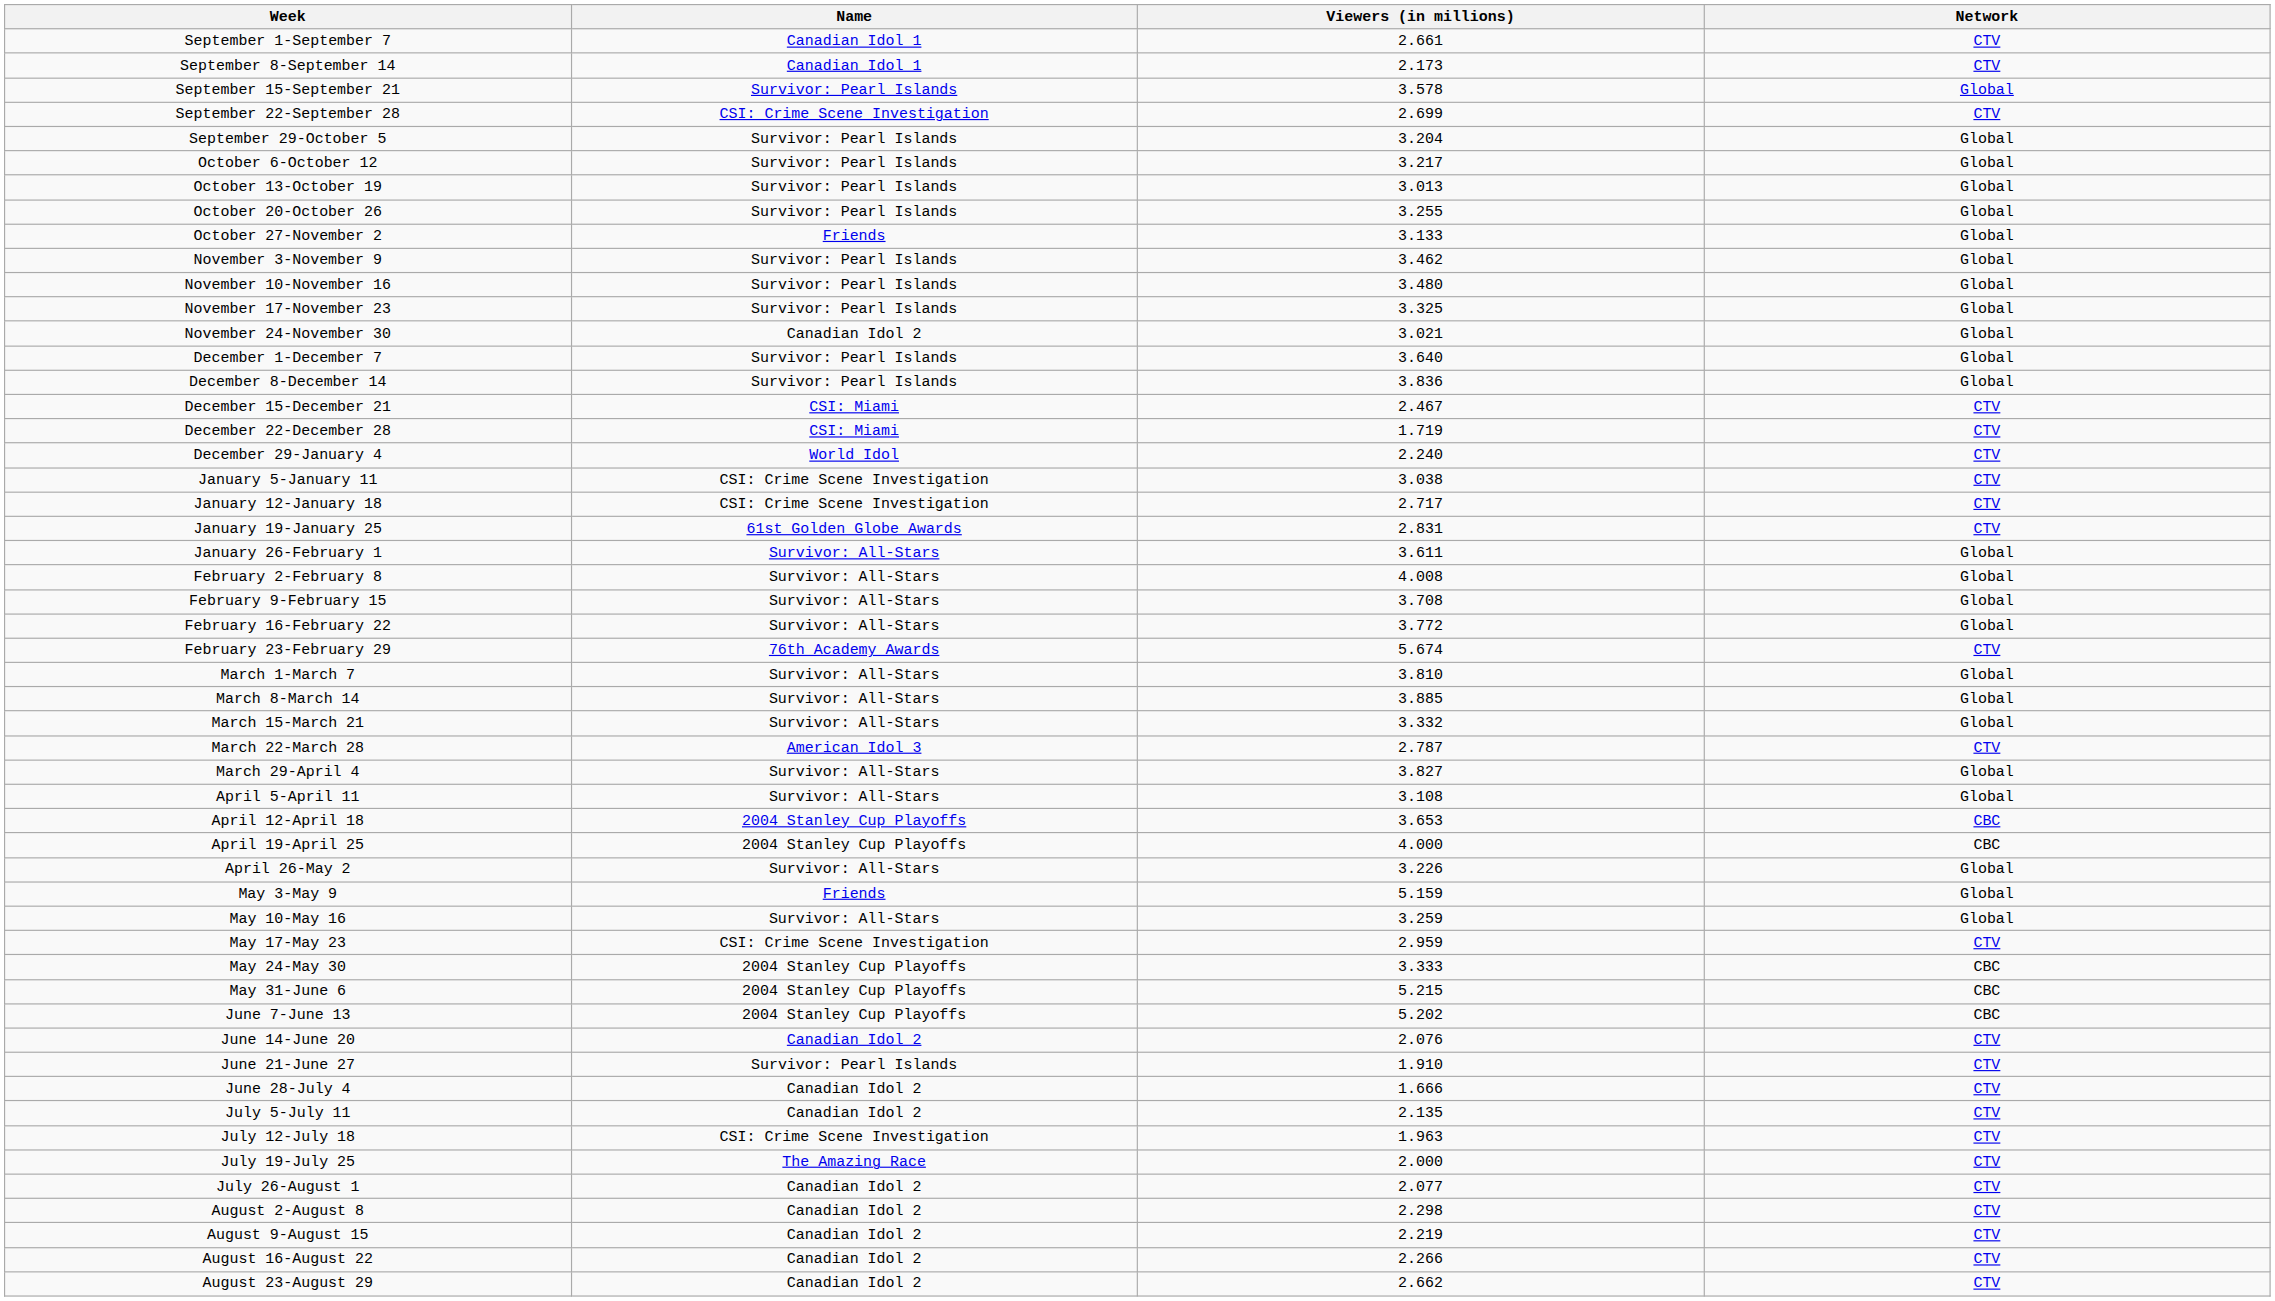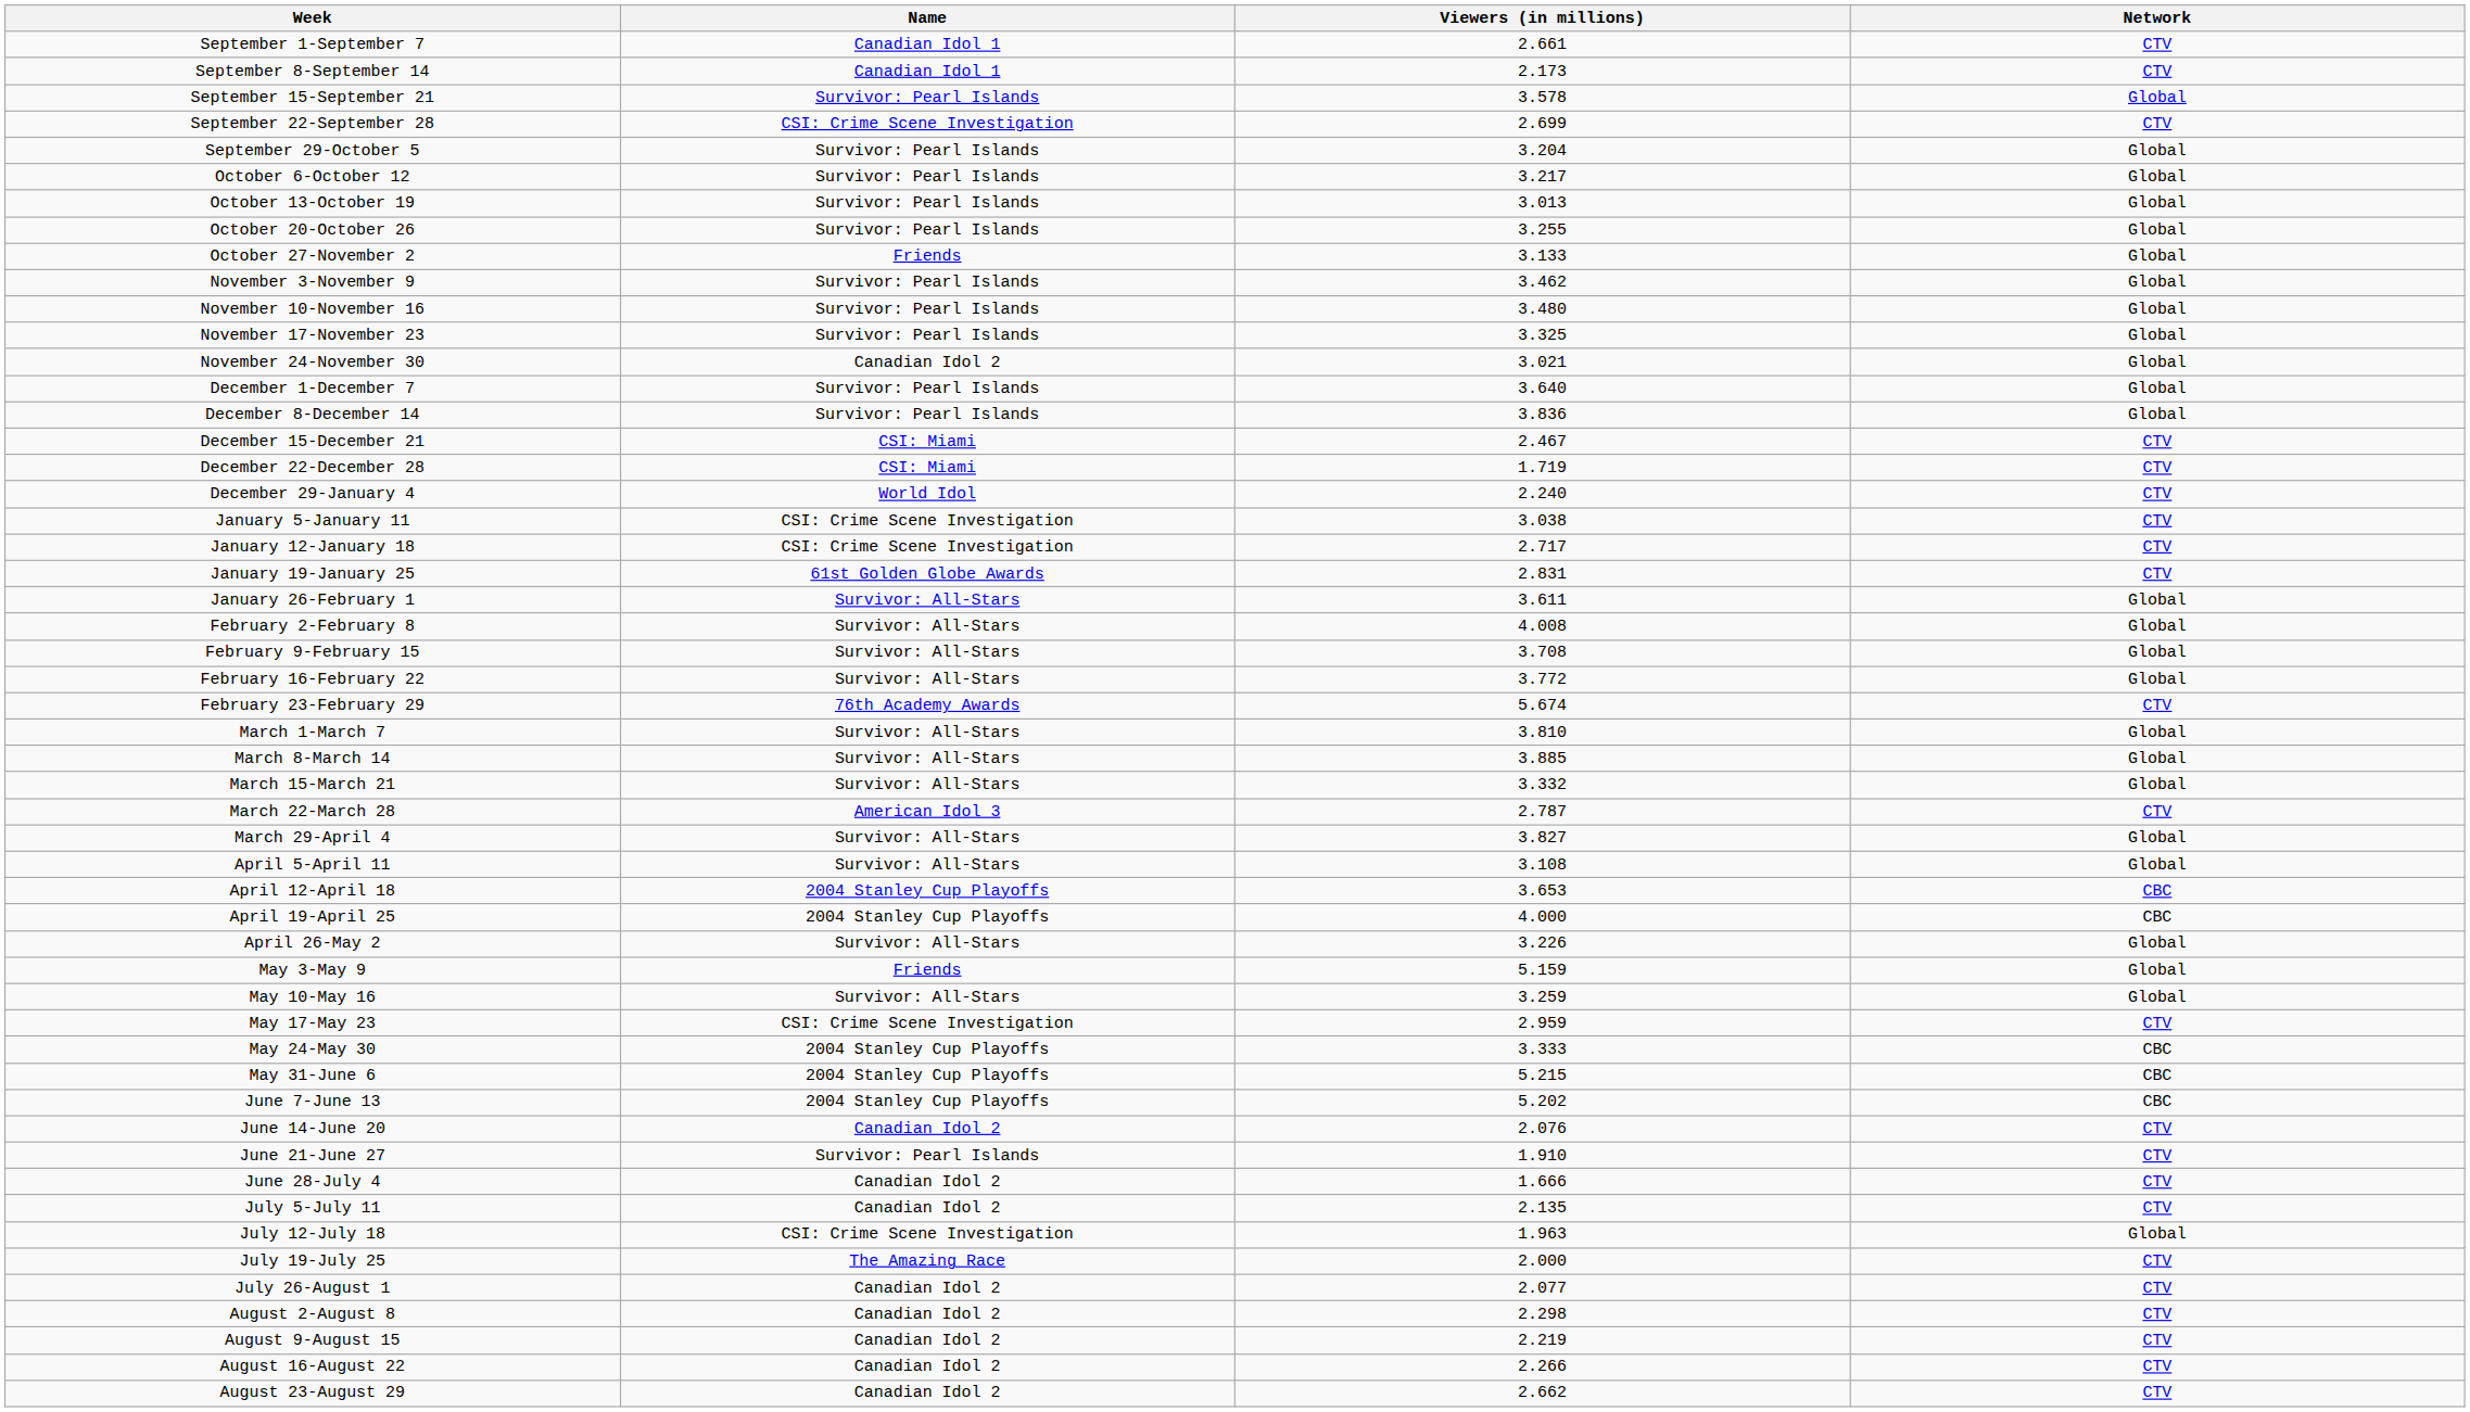 <table class="wikitable">
 <tr>
 <th width="12%">Week</th>
 <th width="12%">Name</th>
 <th width="12%">Viewers (in millions)</th>
 <th width="12%">Network</th>
 </tr>
 <tr align="center">
 <td colspan="1" align=center>September 1-September 7</td>
 <td colspan="1" align=center><a href='#'>Canadian Idol 1</a></td>
 <td colspan="1" align=center>2.661</td>
 <td colspan="1" align=center><a href='#'>CTV</a></td>
 </tr>
 <tr align="center">
 <td colspan="1" align=center>September 8-September 14</td>
 <td colspan="1" align=center><a href='#'>Canadian Idol 1</a></td>
 <td colspan="1" align=center>2.173</td>
 <td colspan="1" align=center><a href='#'>CTV</a></td>
 </tr>
 <tr align="center">
 <td colspan="1" align=center>September 15-September 21</td>
 <td colspan="1" align=center><a href='#'>Survivor: Pearl Islands</a></td>
 <td colspan="1" align=center>3.578</td>
 <td colspan="1" align=center><a href='#'>Global</a></td>
 </tr>
 <tr align="center">
 <td colspan="1" align=center>September 22-September 28</td>
 <td colspan="1" align=center><a href='#'>CSI: Crime Scene Investigation</a></td>
 <td colspan="1" align=center>2.699</td>
 <td colspan="1" align=center><a href='#'>CTV</a></td>
 </tr>
 <tr align="center">
 <td colspan="1" align=center>September 29-October 5</td>
 <td colspan="1" align=center>Survivor: Pearl Islands</td>
 <td colspan="1" align=center>3.204</td>
 <td colspan="1" align=center>Global</td>
 </tr>
 <tr align="center">
 <td colspan="1" align=center>October 6-October 12</td>
 <td colspan="1" align=center>Survivor: Pearl Islands</td>
 <td colspan="1" align=center>3.217</td>
 <td colspan="1" align=center>Global</td>
 </tr>
 <tr align="center">
 <td colspan="1" align=center>October 13-October 19</td>
 <td colspan="1" align=center>Survivor: Pearl Islands</td>
 <td colspan="1" align=center>3.013</td>
 <td colspan="1" align=center>Global</td>
 </tr>
 <tr align="center">
 <td colspan="1" align=center>October 20-October 26</td>
 <td colspan="1" align=center>Survivor: Pearl Islands</td>
 <td colspan="1" align=center>3.255</td>
 <td colspan="1" align=center>Global</td>
 </tr>
 <tr align="center">
 <td colspan="1" align=center>October 27-November 2</td>
 <td colspan="1" align=center><a href='#'>Friends</a></td>
 <td colspan="1" align=center>3.133</td>
 <td colspan="1" align=center>Global</td>
 </tr>
 <tr align="center">
 <td colspan="1" align=center>November 3-November 9</td>
 <td colspan="1" align=center>Survivor: Pearl Islands</td>
 <td colspan="1" align=center>3.462</td>
 <td colspan="1" align=center>Global</td>
 </tr>
 <tr align="center">
 <td colspan="1" align=center>November 10-November 16</td>
 <td colspan="1" align=center>Survivor: Pearl Islands</td>
 <td colspan="1" align=center>3.480</td>
 <td colspan="1" align=center>Global</td>
 </tr>
 <tr align="center">
 <td colspan="1" align=center>November 17-November 23</td>
 <td colspan="1" align=center>Survivor: Pearl Islands</td>
 <td colspan="1" align=center>3.325</td>
 <td colspan="1" align=center>Global</td>
 </tr>
 <tr align="center">
 <td colspan="1" align=center>November 24-November 30</td>
 <td colspan="1" align=center>Canadian Idol 2</td>
 <td colspan="1" align=center>3.021</td>
 <td colspan="1" align=center>Global</td>
 </tr>
 <tr align="center">
 <td colspan="1" align=center>December 1-December 7</td>
 <td colspan="1" align=center>Survivor: Pearl Islands</td>
 <td colspan="1" align=center>3.640</td>
 <td colspan="1" align=center>Global</td>
 </tr>
 <tr align="center">
 <td colspan="1" align=center>December 8-December 14</td>
 <td colspan="1" align=center>Survivor: Pearl Islands</td>
 <td colspan="1" align=center>3.836</td>
 <td colspan="1" align=center>Global</td>
 </tr>
 <tr align="center">
 <td colspan="1" align=center>December 15-December 21</td>
 <td colspan="1" align=center><a href='#'>CSI: Miami</a></td>
 <td colspan="1" align=center>2.467</td>
 <td colspan="1" align=center><a href='#'>CTV</a></td>
 </tr>
 <tr align="center">
 <td colspan="1" align=center>December 22-December 28</td>
 <td colspan="1" align=center><a href='#'>CSI: Miami</a></td>
 <td colspan="1" align=center>1.719</td>
 <td colspan="1" align=center><a href='#'>CTV</a></td>
 </tr>
 <tr align="center">
 <td colspan="1" align=center>December 29-January 4</td>
 <td colspan="1" align=center><a href='#'>World Idol</a></td>
 <td colspan="1" align=center>2.240</td>
 <td colspan="1" align=center><a href='#'>CTV</a></td>
 </tr>
 <tr align="center">
 <td colspan="1" align=center>January 5-January 11</td>
 <td colspan="1" align=center>CSI: Crime Scene Investigation</td>
 <td colspan="1" align=center>3.038</td>
 <td colspan="1" align=center><a href='#'>CTV</a></td>
 </tr>
 <tr align="center">
 <td colspan="1" align=center>January 12-January 18</td>
 <td colspan="1" align=center>CSI: Crime Scene Investigation</td>
 <td colspan="1" align=center>2.717</td>
 <td colspan="1" align=center><a href='#'>CTV</a></td>
 </tr>
 <tr align="center">
 <td colspan="1" align=center>January 19-January 25</td>
 <td colspan="1" align=center><a href='#'>61st Golden Globe Awards</a></td>
 <td colspan="1" align=center>2.831</td>
 <td colspan="1" align=center><a href='#'>CTV</a></td>
 </tr>
 <tr align="center">
 <td colspan="1" align=center>January 26-February 1</td>
 <td colspan="1" align=center><a href='#'>Survivor: All-Stars</a></td>
 <td colspan="1" align=center>3.611</td>
 <td colspan="1" align=center>Global</td>
 </tr>
 <tr align="center">
 <td colspan="1" align=center>February 2-February 8</td>
 <td colspan="1" align=center>Survivor: All-Stars</td>
 <td colspan="1" align=center>4.008</td>
 <td colspan="1" align=center>Global</td>
 </tr>
 <tr align="center">
 <td colspan="1" align=center>February 9-February 15</td>
 <td colspan="1" align=center>Survivor: All-Stars</td>
 <td colspan="1" align=center>3.708</td>
 <td colspan="1" align=center>Global</td>
 </tr>
 <tr align="center">
 <td colspan="1" align=center>February 16-February 22</td>
 <td colspan="1" align=center>Survivor: All-Stars</td>
 <td colspan="1" align=center>3.772</td>
 <td colspan="1" align=center>Global</td>
 </tr>
 <tr align="center">
 <td colspan="1" align=center>February 23-February 29</td>
 <td colspan="1" align=center><a href='#'>76th Academy Awards</a></td>
 <td colspan="1" align=center>5.674</td>
 <td colspan="1" align=center><a href='#'>CTV</a></td>
 </tr>
 <tr align="center">
 <td colspan="1" align=center>March 1-March 7</td>
 <td colspan="1" align=center>Survivor: All-Stars</td>
 <td colspan="1" align=center>3.810</td>
 <td colspan="1" align=center>Global</td>
 </tr>
 <tr align="center">
 <td colspan="1" align=center>March 8-March 14</td>
 <td colspan="1" align=center>Survivor: All-Stars</td>
 <td colspan="1" align=center>3.885</td>
 <td colspan="1" align=center>Global</td>
 </tr>
 <tr align="center">
 <td colspan="1" align=center>March 15-March 21</td>
 <td colspan="1" align=center>Survivor: All-Stars</td>
 <td colspan="1" align=center>3.332</td>
 <td colspan="1" align=center>Global</td>
 </tr>
 <tr align="center">
 <td colspan="1" align=center>March 22-March 28</td>
 <td colspan="1" align=center><a href='#'>American Idol 3</a></td>
 <td colspan="1" align=center>2.787</td>
 <td colspan="1" align=center><a href='#'>CTV</a></td>
 </tr>
 <tr align="center">
 <td colspan="1" align=center>March 29-April 4</td>
 <td colspan="1" align=center>Survivor: All-Stars</td>
 <td colspan="1" align=center>3.827</td>
 <td colspan="1" align=center>Global</td>
 </tr>
 <tr align="center">
 <td colspan="1" align=center>April 5-April 11</td>
 <td colspan="1" align=center>Survivor: All-Stars</td>
 <td colspan="1" align=center>3.108</td>
 <td colspan="1" align=center>Global</td>
 </tr>
 <tr align="center">
 <td colspan="1" align=center>April 12-April 18</td>
 <td colspan="1" align=center><a href='#'>2004 Stanley Cup Playoffs</a></td>
 <td colspan="1" align=center>3.653</td>
 <td colspan="1" align=center><a href='#'>CBC</a></td>
 </tr>
 <tr align="center">
 <td colspan="1" align=center>April 19-April 25</td>
 <td colspan="1" align=center>2004 Stanley Cup Playoffs</td>
 <td colspan="1" align=center>4.000</td>
 <td colspan="1" align=center>CBC</td>
 </tr>
 <tr align="center">
 <td colspan="1" align=center>April 26-May 2</td>
 <td colspan="1" align=center>Survivor: All-Stars</td>
 <td colspan="1" align=center>3.226</td>
 <td colspan="1" align=center>Global</td>
 </tr>
 <tr align="center">
 <td colspan="1" align=center>May 3-May 9</td>
 <td colspan="1" align=center><a href='#'>Friends</a></td>
 <td colspan="1" align=center>5.159</td>
 <td colspan="1" align=center>Global</td>
 </tr>
 <tr align="center">
 <td colspan="1" align=center>May 10-May 16</td>
 <td colspan="1" align=center>Survivor: All-Stars</td>
 <td colspan="1" align=center>3.259</td>
 <td colspan="1" align=center>Global</td>
 </tr>
 <tr align="center">
 <td colspan="1" align=center>May 17-May 23</td>
 <td colspan="1" align=center>CSI: Crime Scene Investigation</td>
 <td colspan="1" align=center>2.959</td>
 <td colspan="1" align=center><a href='#'>CTV</a></td>
 </tr>
 <tr align="center">
 <td colspan="1" align=center>May 24-May 30</td>
 <td colspan="1" align=center>2004 Stanley Cup Playoffs</td>
 <td colspan="1" align=center>3.333</td>
 <td colspan="1" align=center>CBC</td>
 </tr>
 <tr align="center">
 <td colspan="1" align=center>May 31-June 6</td>
 <td colspan="1" align=center>2004 Stanley Cup Playoffs</td>
 <td colspan="1" align=center>5.215</td>
 <td colspan="1" align=center>CBC</td>
 </tr>
 <tr align="center">
 <td colspan="1" align=center>June 7-June 13</td>
 <td colspan="1" align=center>2004 Stanley Cup Playoffs</td>
 <td colspan="1" align=center>5.202</td>
 <td colspan="1" align=center>CBC</td>
 </tr>
 <tr align="center">
 <td colspan="1" align=center>June 14-June 20</td>
 <td colspan="1" align=center><a href='#'>Canadian Idol 2</a></td>
 <td colspan="1" align=center>2.076</td>
 <td colspan="1" align=center><a href='#'>CTV</a></td>
 </tr>
 <tr align="center">
 <td colspan="1" align=center>June 21-June 27</td>
 <td colspan="1" align=center>Survivor: Pearl Islands</td>
 <td colspan="1" align=center>1.910</td>
 <td colspan="1" align=center><a href='#'>CTV</a></td>
 </tr>
 <tr align="center">
 <td colspan="1" align=center>June 28-July 4</td>
 <td colspan="1" align=center>Canadian Idol 2</td>
 <td colspan="1" align=center>1.666</td>
 <td colspan="1" align=center><a href='#'>CTV</a></td>
 </tr>
 <tr align="center">
 <td colspan="1" align=center>July 5-July 11</td>
 <td colspan="1" align=center>Canadian Idol 2</td>
 <td colspan="1" align=center>2.135</td>
 <td colspan="1" align=center><a href='#'>CTV</a></td>
 </tr>
 <tr align="center">
 <td colspan="1" align=center>July 12-July 18</td>
 <td colspan="1" align=center>CSI: Crime Scene Investigation</td>
 <td colspan="1" align=center>1.963</td>
-<td colspan="1" align=center><a href='#'>CTV</a></td>
+<td colspan="1" align=center>Global</td>
 </tr>
 <tr align="center">
 <td colspan="1" align=center>July 19-July 25</td>
 <td colspan="1" align=center><a href='#'>The Amazing Race</a></td>
 <td colspan="1" align=center>2.000</td>
 <td colspan="1" align=center><a href='#'>CTV</a></td>
 </tr>
 <tr align="center">
 <td colspan="1" align=center>July 26-August 1</td>
 <td colspan="1" align=center>Canadian Idol 2</td>
 <td colspan="1" align=center>2.077</td>
 <td colspan="1" align=center><a href='#'>CTV</a></td>
 </tr>
 <tr align="center">
 <td colspan="1" align=center>August 2-August 8</td>
 <td colspan="1" align=center>Canadian Idol 2</td>
 <td colspan="1" align=center>2.298</td>
 <td colspan="1" align=center><a href='#'>CTV</a></td>
 </tr>
 <tr align="center">
 <td colspan="1" align=center>August 9-August 15</td>
 <td colspan="1" align=center>Canadian Idol 2</td>
 <td colspan="1" align=center>2.219</td>
 <td colspan="1" align=center><a href='#'>CTV</a></td>
 </tr>
 <tr align="center">
 <td colspan="1" align=center>August 16-August 22</td>
 <td colspan="1" align=center>Canadian Idol 2</td>
 <td colspan="1" align=center>2.266</td>
 <td colspan="1" align=center><a href='#'>CTV</a></td>
 </tr>
 <tr align="center">
 <td colspan="1" align=center>August 23-August 29</td>
 <td colspan="1" align=center>Canadian Idol 2</td>
 <td colspan="1" align=center>2.662</td>
 <td colspan="1" align=center><a href='#'>CTV</a></td>
 </tr>
 </table>
